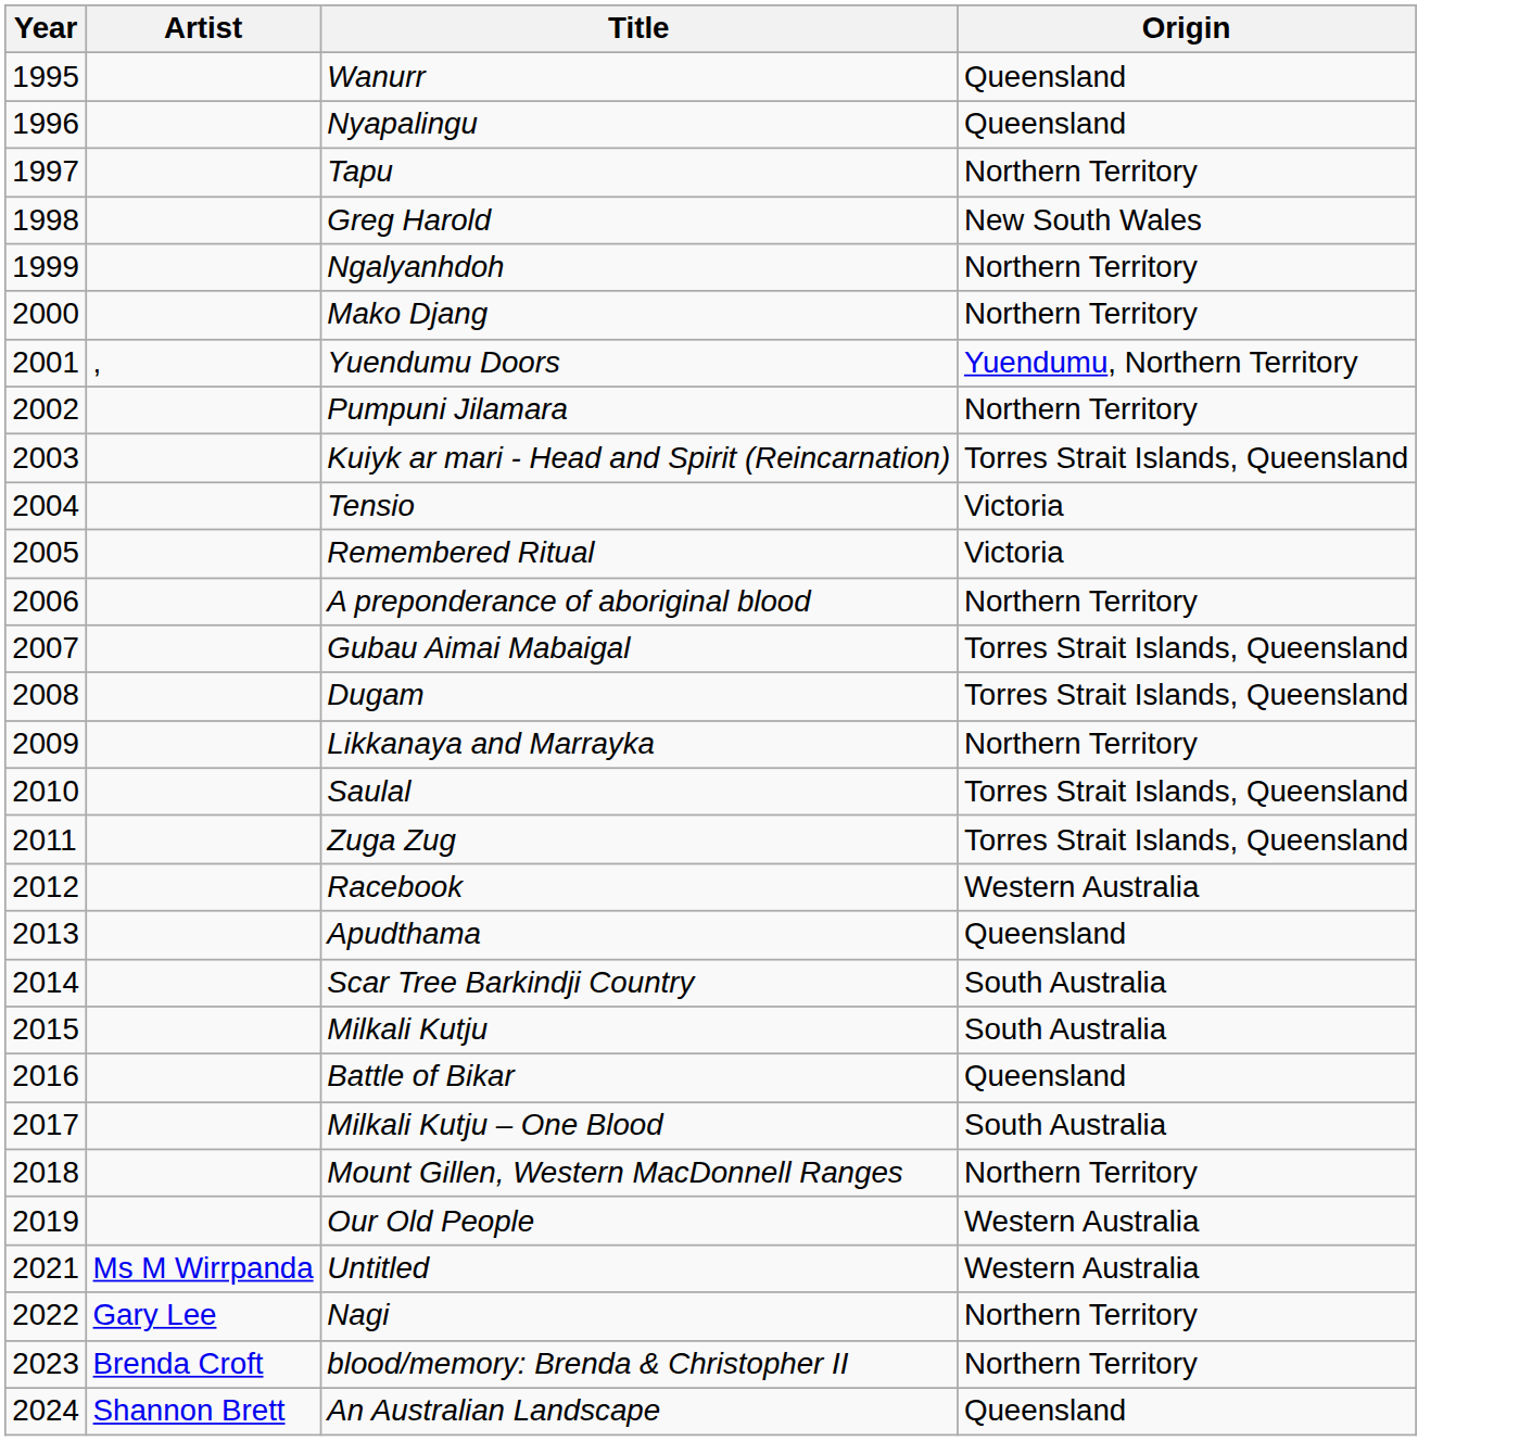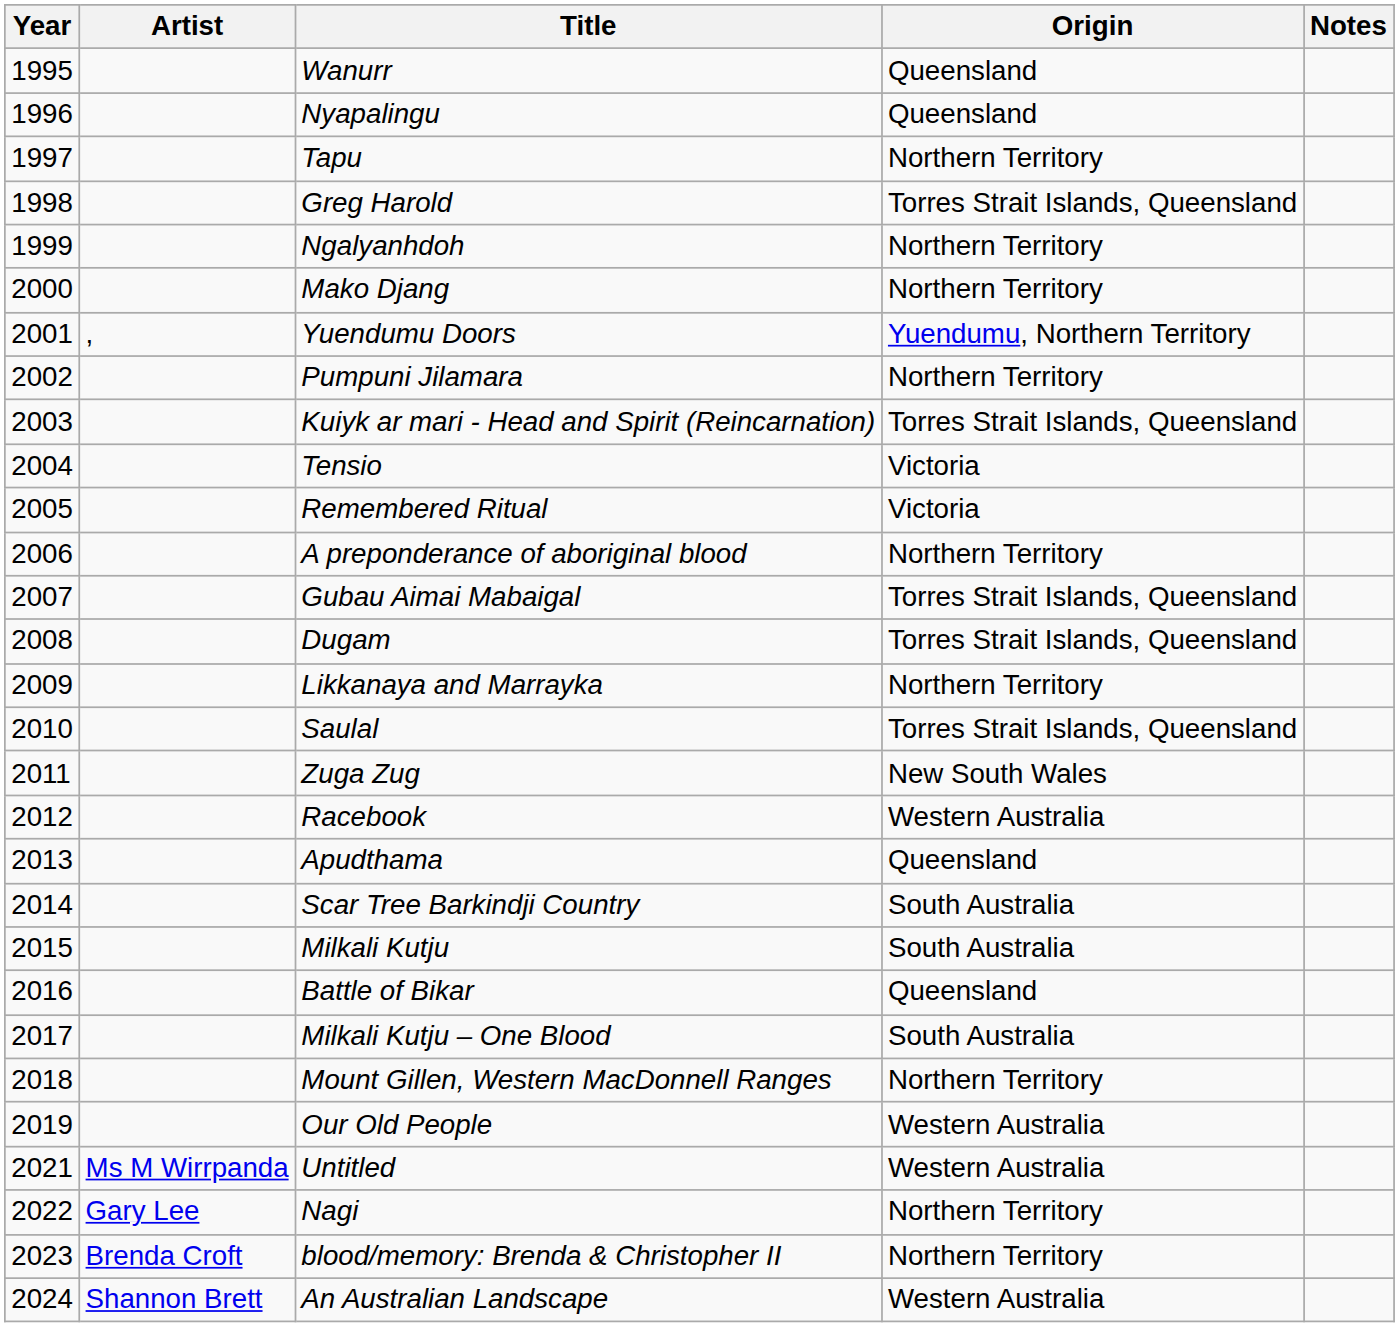 <table class="wikitable sortable">
 <tr>
 <th>Year</th>
 <th>Artist</th>
 <th>Title</th>
 <th>Origin</th>
+<th>Notes</th>
 </tr>
 <tr>
 <td>1995</td>
 <td></td>
 <td><em>Wanurr</em></td>
 <td>Queensland</td>
+<td></td>
 </tr>
 <tr>
 <td>1996</td>
 <td></td>
 <td><em>Nyapalingu</em></td>
 <td>Queensland</td>
+<td></td>
 </tr>
 <tr>
 <td>1997</td>
 <td></td>
 <td><em>Tapu</em></td>
 <td>Northern Territory</td>
+<td></td>
 </tr>
 <tr>
 <td>1998</td>
 <td></td>
 <td><em>Greg Harold</em></td>
-<td>New South Wales</td>
+<td>Torres Strait Islands, Queensland</td>
+<td></td>
 </tr>
 <tr>
 <td>1999</td>
 <td></td>
 <td><em>Ngalyanhdoh</em></td>
 <td>Northern Territory</td>
+<td></td>
 </tr>
 <tr>
 <td>2000</td>
 <td></td>
 <td><em>Mako Djang</em></td>
 <td>Northern Territory</td>
+<td></td>
 </tr>
 <tr>
 <td>2001</td>
 <td>, </td>
 <td><em>Yuendumu Doors</em></td>
 <td><a href='#'>Yuendumu</a>, Northern Territory</td>
+<td></td>
 </tr>
 <tr>
 <td>2002</td>
 <td></td>
 <td><em>Pumpuni Jilamara</em></td>
 <td>Northern Territory</td>
+<td></td>
 </tr>
 <tr>
 <td>2003</td>
 <td></td>
 <td><em>Kuiyk ar mari - Head and Spirit (Reincarnation)</em></td>
 <td>Torres Strait Islands, Queensland</td>
+<td></td>
 </tr>
 <tr>
 <td>2004</td>
 <td></td>
 <td><em>Tensio</em></td>
 <td>Victoria</td>
+<td></td>
 </tr>
 <tr>
 <td>2005</td>
 <td></td>
 <td><em>Remembered Ritual</em></td>
 <td>Victoria</td>
+<td></td>
 </tr>
 <tr>
 <td>2006</td>
 <td></td>
 <td><em>A preponderance of aboriginal blood</em></td>
 <td>Northern Territory</td>
+<td></td>
 </tr>
 <tr>
 <td>2007</td>
 <td></td>
 <td><em>Gubau Aimai Mabaigal</em></td>
 <td>Torres Strait Islands, Queensland</td>
+<td></td>
 </tr>
 <tr>
 <td>2008</td>
 <td></td>
 <td><em>Dugam</em></td>
 <td>Torres Strait Islands, Queensland</td>
+<td></td>
 </tr>
 <tr>
 <td>2009</td>
 <td></td>
 <td><em>Likkanaya and Marrayka</em></td>
 <td>Northern Territory</td>
+<td></td>
 </tr>
 <tr>
 <td>2010</td>
 <td></td>
 <td><em>Saulal</em></td>
 <td>Torres Strait Islands, Queensland</td>
+<td></td>
 </tr>
 <tr>
 <td>2011</td>
 <td></td>
 <td><em>Zuga Zug</em></td>
-<td>Torres Strait Islands, Queensland</td>
+<td>New South Wales</td>
+<td></td>
 </tr>
 <tr>
 <td>2012</td>
 <td></td>
 <td><em>Racebook</em></td>
 <td>Western Australia</td>
+<td></td>
 </tr>
 <tr>
 <td>2013</td>
 <td></td>
 <td><em>Apudthama</em></td>
 <td>Queensland</td>
+<td></td>
 </tr>
 <tr>
 <td>2014</td>
 <td></td>
 <td><em>Scar Tree Barkindji Country</em></td>
 <td>South Australia</td>
+<td></td>
 </tr>
 <tr>
 <td>2015</td>
 <td></td>
 <td><em>Milkali Kutju</em></td>
 <td>South Australia</td>
+<td></td>
 </tr>
 <tr>
 <td>2016</td>
 <td></td>
 <td><em>Battle of Bikar</em></td>
 <td>Queensland</td>
+<td></td>
 </tr>
 <tr>
 <td>2017</td>
 <td></td>
 <td><em>Milkali Kutju – One Blood</em></td>
 <td>South Australia</td>
+<td></td>
 </tr>
 <tr>
 <td>2018</td>
 <td></td>
 <td><em>Mount Gillen, Western MacDonnell Ranges</em></td>
 <td>Northern Territory</td>
+<td></td>
 </tr>
 <tr>
 <td>2019</td>
 <td></td>
 <td><em>Our Old People</em></td>
 <td>Western Australia</td>
+<td></td>
 </tr>
 <tr>
 <td>2021</td>
 <td><a href='#'>Ms M Wirrpanda</a></td>
 <td><em>Untitled</em></td>
 <td>Western Australia</td>
+<td></td>
 </tr>
 <tr>
 <td>2022</td>
 <td><a href='#'>Gary Lee</a></td>
 <td><em>Nagi</em></td>
 <td>Northern Territory</td>
+<td></td>
 </tr>
 <tr>
 <td>2023</td>
 <td><a href='#'>Brenda Croft</a></td>
 <td><em>blood/memory: Brenda & Christopher II</em></td>
 <td>Northern Territory</td>
+<td></td>
 </tr>
 <tr>
 <td>2024</td>
 <td><a href='#'>Shannon Brett</a></td>
 <td><em>An Australian Landscape</em></td>
-<td>Queensland</td>
+<td>Western Australia</td>
+<td></td>
 </tr>
 </table>
